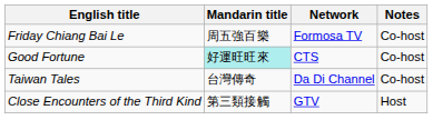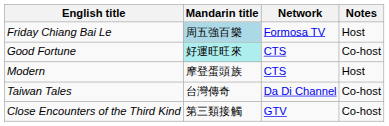 <table class="wikitable sortable">
 <tr>
 <th>English title</th>
 <th>Mandarin title</th>
 <th>Network</th>
 <th class="unsortable">Notes</th>
 </tr>
 <tr>
 <td><em>Friday Chiang Bai Le</em></td>
-<td>周五強百樂</td>
+<td style="background: lightblue;">周五強百樂</td>
 <td><a href='#'>Formosa TV</a></td>
-<td>Co-host</td>
+<td>Host</td>
 </tr>
 <tr>
 <td><em>Good Fortune</em></td>
 <td style="background: paleturquoise;">好運旺旺來</td>
 <td><a href='#'>CTS</a></td>
 <td>Co-host</td>
+</tr>
+<tr>
+<td><em>Modern</em></td>
+<td>摩登蛋頭族</td>
+<td><a href='#'>CTS</a></td>
+<td>Host</td>
 </tr>
 <tr>
 <td><em>Taiwan Tales</em></td>
 <td>台灣傳奇</td>
 <td><a href='#'>Da Di Channel</a></td>
 <td>Co-host</td>
 </tr>
 <tr>
 <td><em>Close Encounters of the Third Kind</em></td>
 <td>第三類接觸</td>
 <td><a href='#'>GTV</a></td>
-<td>Host</td>
+<td>Co-host</td>
 </tr>
 </table>
